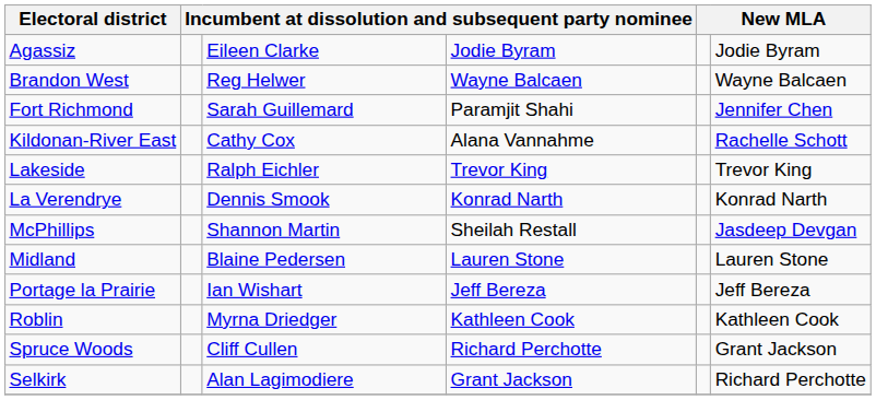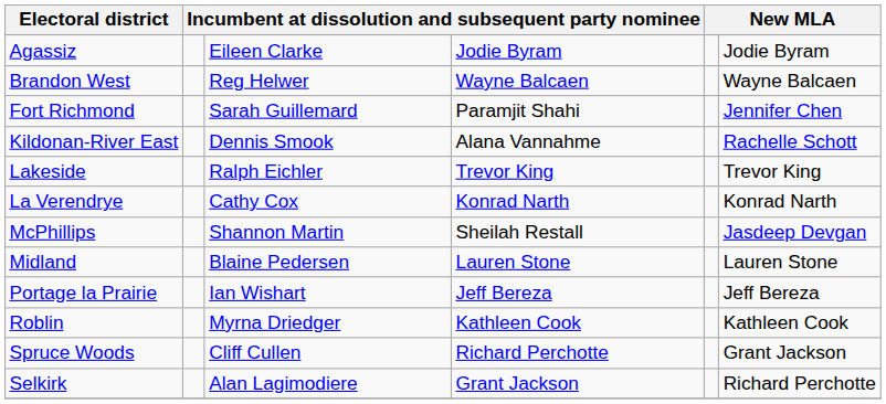 <table class="wikitable">
 <tr>
 <th>Electoral district</th>
 <th colspan="3">Incumbent at dissolution and subsequent party nominee</th>
 <th colspan="2">New MLA</th>
 </tr>
 <tr>
 <td><a href='#'>Agassiz</a></td>
 <td> </td>
 <td><a href='#'>Eileen Clarke</a></td>
 <td><a href='#'>Jodie Byram</a></td>
 <td></td>
 <td>Jodie Byram</td>
 </tr>
 <tr>
 <td><a href='#'>Brandon West</a></td>
 <td> </td>
 <td><a href='#'>Reg Helwer</a></td>
 <td><a href='#'>Wayne Balcaen</a></td>
 <td></td>
 <td>Wayne Balcaen</td>
 </tr>
 <tr>
 <td><a href='#'>Fort Richmond</a></td>
 <td> </td>
 <td><a href='#'>Sarah Guillemard</a></td>
 <td>Paramjit Shahi</td>
 <td></td>
 <td><a href='#'>Jennifer Chen</a></td>
 </tr>
 <tr>
 <td><a href='#'>Kildonan-River East</a></td>
 <td> </td>
-<td><a href='#'>Cathy Cox</a></td>
+<td><a href='#'>Dennis Smook</a></td>
 <td>Alana Vannahme</td>
 <td></td>
 <td><a href='#'>Rachelle Schott</a></td>
 </tr>
 <tr>
 <td><a href='#'>Lakeside</a></td>
 <td> </td>
 <td><a href='#'>Ralph Eichler</a></td>
 <td><a href='#'>Trevor King</a></td>
 <td></td>
 <td>Trevor King</td>
 </tr>
 <tr>
 <td><a href='#'>La Verendrye</a></td>
 <td> </td>
-<td><a href='#'>Dennis Smook</a></td>
+<td><a href='#'>Cathy Cox</a></td>
 <td><a href='#'>Konrad Narth</a></td>
 <td></td>
 <td>Konrad Narth</td>
 </tr>
 <tr>
 <td><a href='#'>McPhillips</a></td>
 <td> </td>
 <td><a href='#'>Shannon Martin</a></td>
 <td>Sheilah Restall</td>
 <td></td>
 <td><a href='#'>Jasdeep Devgan</a></td>
 </tr>
 <tr>
 <td><a href='#'>Midland</a></td>
 <td> </td>
 <td><a href='#'>Blaine Pedersen</a></td>
 <td><a href='#'>Lauren Stone</a></td>
 <td></td>
 <td>Lauren Stone</td>
 </tr>
 <tr>
 <td><a href='#'>Portage la Prairie</a></td>
 <td> </td>
 <td><a href='#'>Ian Wishart</a></td>
 <td><a href='#'>Jeff Bereza</a></td>
 <td></td>
 <td>Jeff Bereza</td>
 </tr>
 <tr>
 <td><a href='#'>Roblin</a></td>
 <td> </td>
 <td><a href='#'>Myrna Driedger</a></td>
 <td><a href='#'>Kathleen Cook</a></td>
 <td></td>
 <td>Kathleen Cook</td>
 </tr>
 <tr>
 <td><a href='#'>Spruce Woods</a></td>
 <td> </td>
 <td><a href='#'>Cliff Cullen</a></td>
 <td><a href='#'>Richard Perchotte</a></td>
 <td></td>
 <td>Grant Jackson</td>
 </tr>
 <tr>
 <td><a href='#'>Selkirk</a></td>
 <td> </td>
 <td><a href='#'>Alan Lagimodiere</a></td>
 <td><a href='#'>Grant Jackson</a></td>
 <td> </td>
 <td>Richard Perchotte</td>
 </tr>
 <tr>
 </tr>
 </table>
